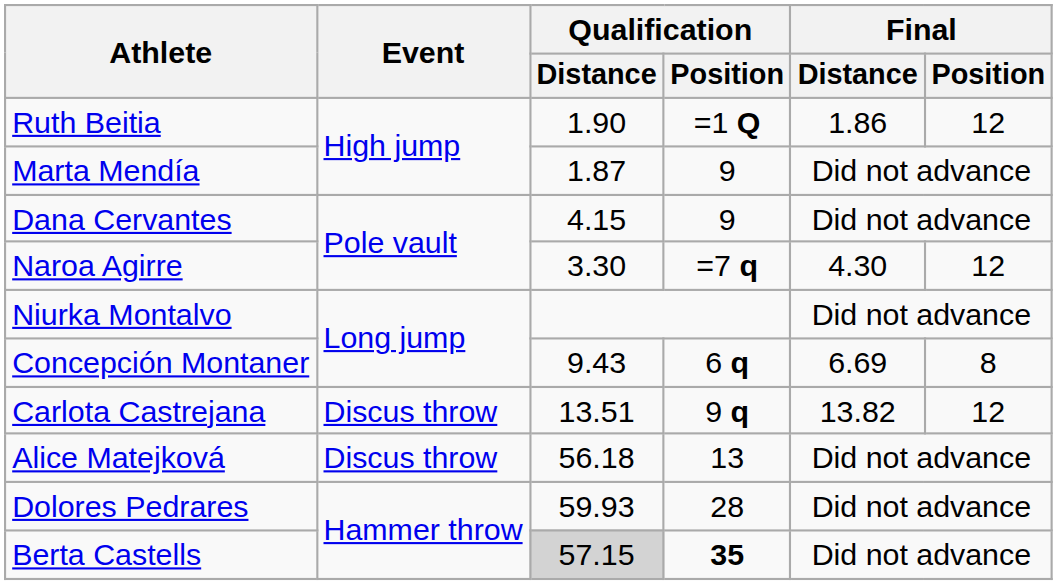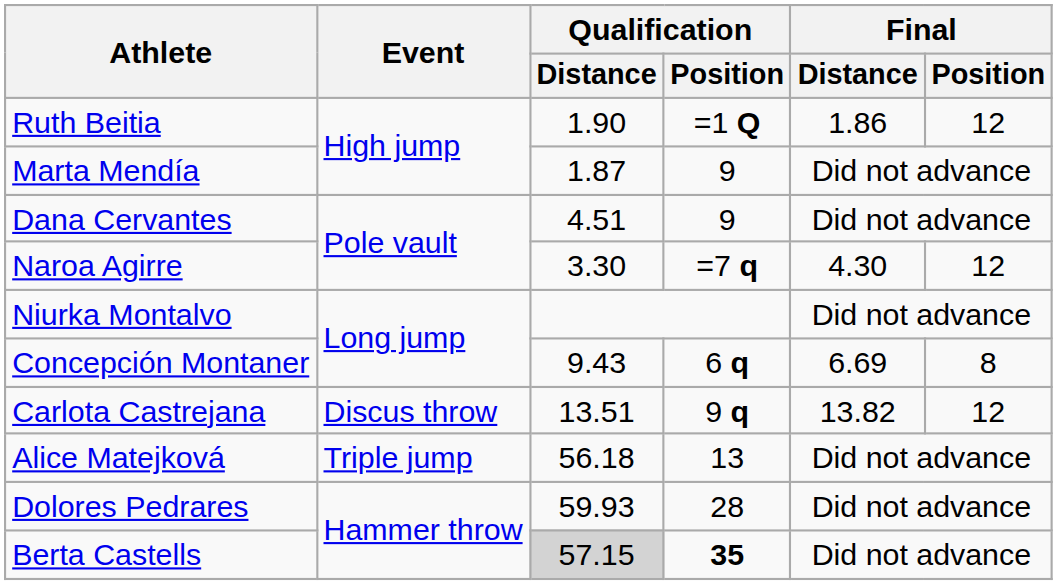 <table class=wikitable style="font-size:90%">
 <tr>
 <th rowspan="2">Athlete</th>
 <th rowspan="2">Event</th>
 <th colspan="2">Qualification</th>
 <th colspan="2">Final</th>
 </tr>
 <tr style="font-size:95%">
 <th>Distance</th>
 <th>Position</th>
 <th>Distance</th>
 <th>Position</th>
 </tr>
 <tr align=center>
 <td align=left><a href='#'>Ruth Beitia</a></td>
 <td align=left rowspan=2><a href='#'>High jump</a></td>
 <td>1.90</td>
 <td>=1 <strong>Q</strong></td>
 <td>1.86</td>
 <td>12</td>
 </tr>
 <tr align=center>
 <td align=left><a href='#'>Marta Mendía</a></td>
 <td>1.87</td>
 <td>9</td>
 <td colspan=2>Did not advance</td>
 </tr>
 <tr align=center>
 <td align=left><a href='#'>Dana Cervantes</a></td>
 <td align=left rowspan=2><a href='#'>Pole vault</a></td>
-<td>4.15</td>
+<td>4.51</td>
 <td>9</td>
 <td colspan=2>Did not advance</td>
 </tr>
 <tr align=center>
 <td align=left><a href='#'>Naroa Agirre</a></td>
 <td>3.30</td>
 <td>=7 <strong>q</strong></td>
 <td>4.30</td>
 <td>12</td>
 </tr>
 <tr align=center>
 <td align=left><a href='#'>Niurka Montalvo</a></td>
 <td align=left rowspan=2><a href='#'>Long jump</a></td>
 <td colspan=2></td>
 <td colspan=2>Did not advance</td>
 </tr>
 <tr align=center>
 <td align=left><a href='#'>Concepción Montaner</a></td>
 <td>9.43</td>
 <td>6 <strong>q</strong></td>
 <td>6.69</td>
 <td>8</td>
 </tr>
 <tr align=center>
 <td align=left><a href='#'>Carlota Castrejana</a></td>
 <td align=left><a href='#'>Discus throw</a></td>
 <td>13.51</td>
 <td>9 <strong>q</strong></td>
 <td>13.82</td>
 <td>12</td>
 </tr>
 <tr align=center>
 <td align=left><a href='#'>Alice Matejková</a></td>
-<td align=left><a href='#'>Discus throw</a></td>
+<td align=left><a href='#'>Triple jump</a></td>
 <td>56.18</td>
 <td>13</td>
 <td colspan=2>Did not advance</td>
 </tr>
 <tr align=center>
 <td align=left><a href='#'>Dolores Pedrares</a></td>
 <td align=left rowspan=2><a href='#'>Hammer throw</a></td>
 <td>59.93</td>
 <td>28</td>
 <td colspan=2>Did not advance</td>
 </tr>
 <tr align=center>
 <td align=left><a href='#'>Berta Castells</a></td>
 <td style="background: lightgrey;">57.15</td>
 <td><strong>35</strong></td>
 <td colspan=2>Did not advance</td>
 </tr>
 </table>
